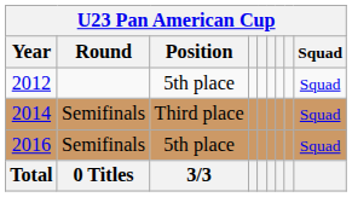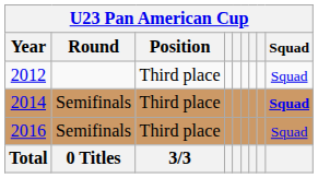 <table class="wikitable" style="text-align: center;">
 <tr>
 <th colspan=9><a href='#'>U23 Pan American Cup</a></th>
 </tr>
 <tr>
 <th>Year</th>
 <th>Round</th>
 <th>Position</th>
 <th></th>
 <th></th>
 <th></th>
 <th></th>
 <th></th>
 <th><small>Squad</small></th>
 </tr>
 <tr>
 <td> <a href='#'>2012</a></td>
 <td></td>
-<td>5th place</td>
+<td>Third place</td>
 <td></td>
 <td></td>
 <td></td>
 <td></td>
 <td></td>
 <td><small><a href='#'>Squad</a></small></td>
 </tr>
 <tr bgcolor=cc9966>
 <td> <a href='#'>2014</a></td>
 <td>Semifinals</td>
 <td>Third place</td>
 <td></td>
 <td></td>
 <td></td>
 <td></td>
 <td></td>
-<td><small><a href='#'>Squad</a></small></td>
+<td><strong><small><a href='#'>Squad</a></small></strong></td>
 </tr>
 <tr bgcolor=cc9966>
 <td> <a href='#'>2016</a></td>
 <td>Semifinals</td>
-<td>5th place</td>
+<td>Third place</td>
 <td></td>
 <td></td>
 <td></td>
 <td></td>
 <td></td>
 <td><small><a href='#'>Squad</a></small></td>
 </tr>
 <tr>
 <th>Total</th>
 <th>0 Titles</th>
 <th>3/3</th>
 <th></th>
 <th></th>
 <th></th>
 <th></th>
 <th></th>
 <th></th>
 </tr>
 </table>
